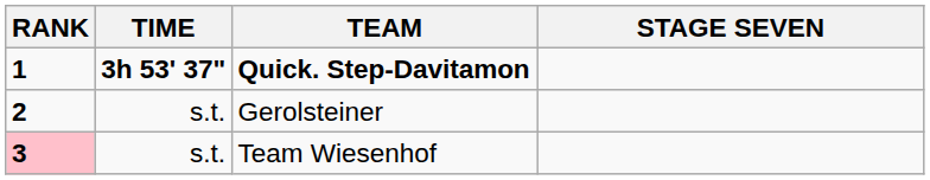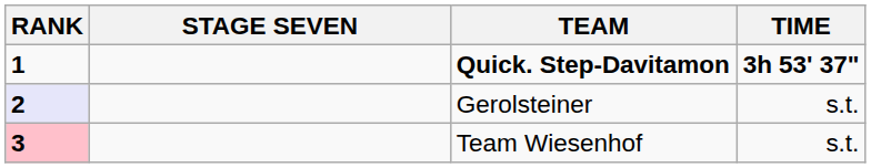 <table class="wikitable" style="font-size:95%;">
 <tr>
 <th>RANK</th>
+<th align="left" style="width: 14em">STAGE SEVEN</th>
+<th align="left" style="width: 11em">TEAM</th>
 <th>TIME</th>
-<th align="left" style="width: 11em">TEAM</th>
-<th align="left" style="width: 14em">STAGE SEVEN</th>
 </tr>
 <tr>
 <td><strong>1</strong></td>
+<td><strong></strong></td>
+<td><strong>Quick. Step-Davitamon</strong></td>
 <td align="right"><strong>3h 53' 37"</strong></td>
-<td><strong>Quick. Step-Davitamon</strong></td>
-<td><strong></strong></td>
 </tr>
 <tr>
-<td><strong>2</strong></td>
+<td style="background: lavender;"><strong>2</strong></td>
+<td></td>
+<td>Gerolsteiner</td>
 <td align="right">s.t.</td>
-<td>Gerolsteiner</td>
-<td></td>
 </tr>
 <tr>
 <td style="background: pink;"><strong>3</strong></td>
+<td></td>
+<td>Team Wiesenhof</td>
 <td align="right">s.t.</td>
-<td>Team Wiesenhof</td>
-<td></td>
 </tr>
 </table>
